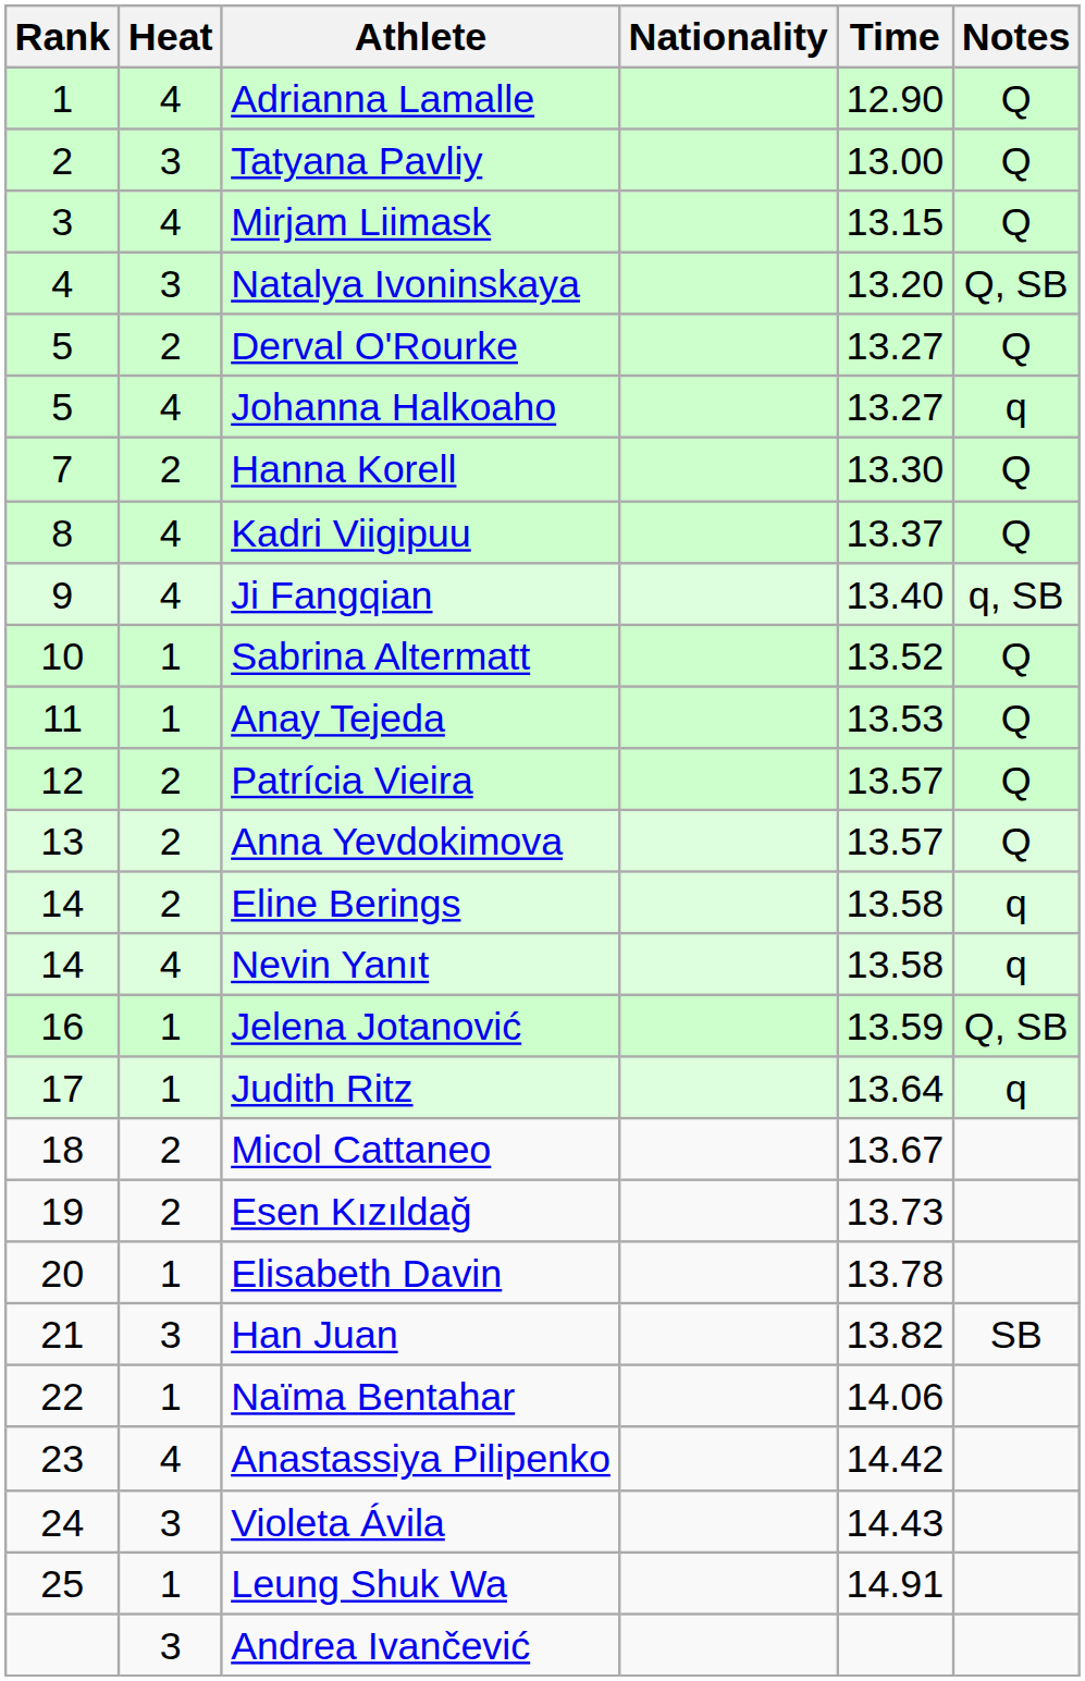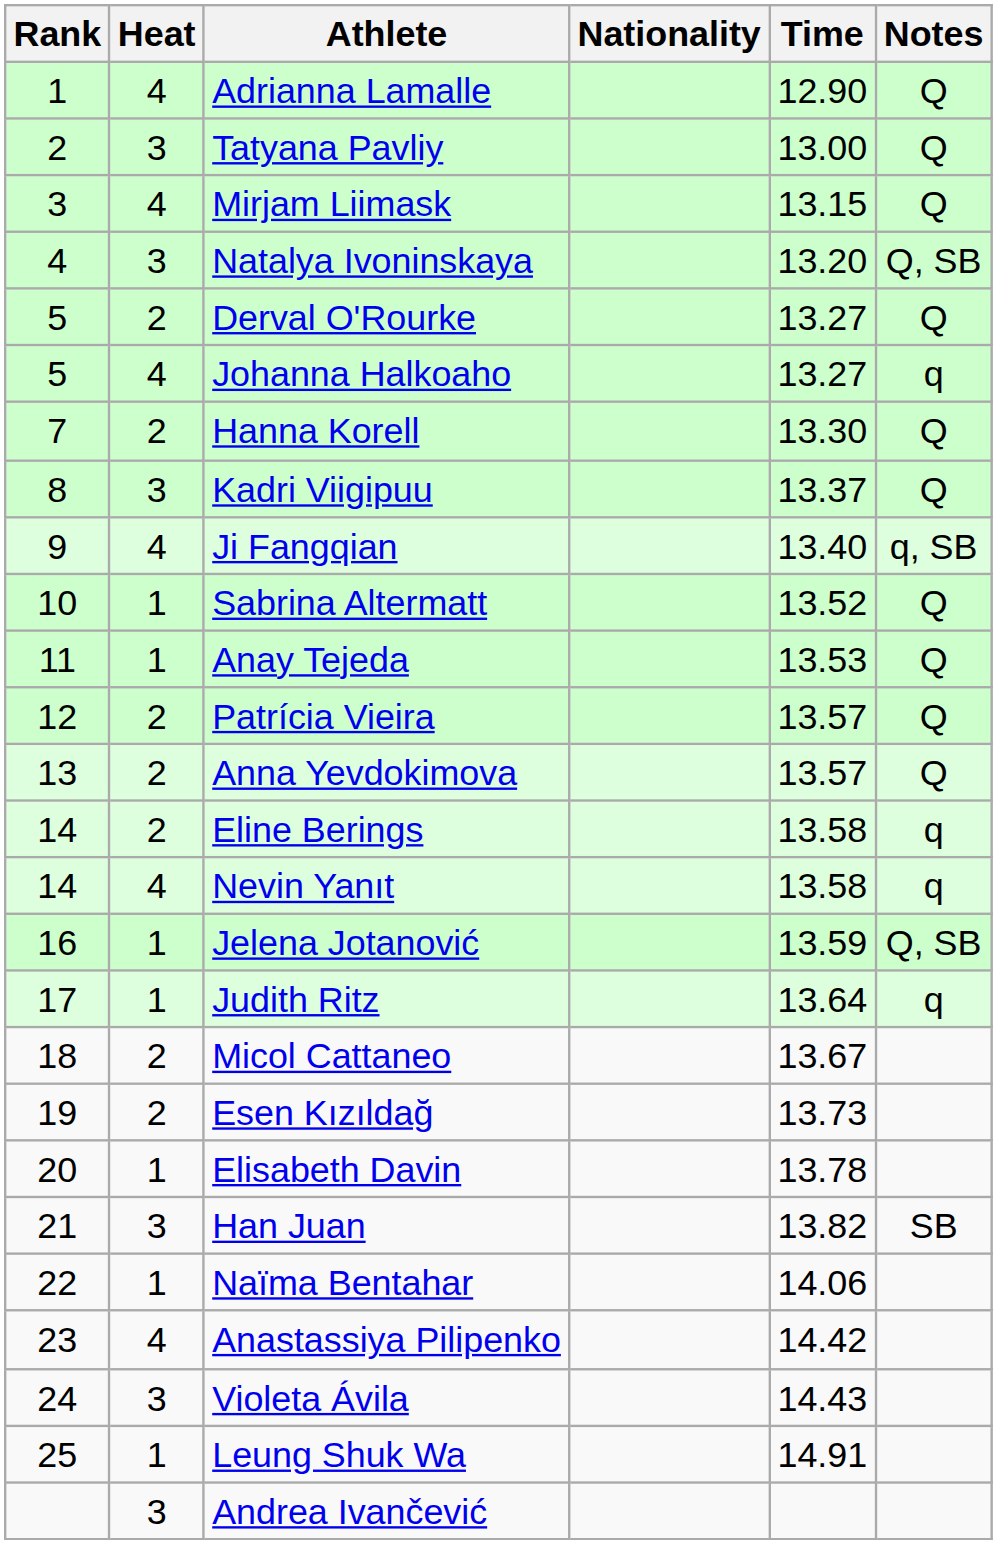 <table class="wikitable sortable" style="text-align:center;font-size:95%">
 <tr>
 <th>Rank</th>
 <th>Heat</th>
 <th>Athlete</th>
 <th>Nationality</th>
 <th>Time</th>
 <th>Notes</th>
 </tr>
 <tr bgcolor=ccffcc>
 <td>1</td>
 <td>4</td>
 <td align="left"><a href='#'>Adrianna Lamalle</a></td>
 <td align=left></td>
 <td>12.90</td>
 <td>Q</td>
 </tr>
 <tr bgcolor=ccffcc>
 <td>2</td>
 <td>3</td>
 <td align="left"><a href='#'>Tatyana Pavliy</a></td>
 <td align=left></td>
 <td>13.00</td>
 <td>Q</td>
 </tr>
 <tr bgcolor=ccffcc>
 <td>3</td>
 <td>4</td>
 <td align="left"><a href='#'>Mirjam Liimask</a></td>
 <td align=left></td>
 <td>13.15</td>
 <td>Q</td>
 </tr>
 <tr bgcolor=ccffcc>
 <td>4</td>
 <td>3</td>
 <td align="left"><a href='#'>Natalya Ivoninskaya</a></td>
 <td align=left></td>
 <td>13.20</td>
 <td>Q, SB</td>
 </tr>
 <tr bgcolor=ccffcc>
 <td>5</td>
 <td>2</td>
 <td align="left"><a href='#'>Derval O'Rourke</a></td>
 <td align=left></td>
 <td>13.27</td>
 <td>Q</td>
 </tr>
 <tr bgcolor=ccffcc>
 <td>5</td>
 <td>4</td>
 <td align="left"><a href='#'>Johanna Halkoaho</a></td>
 <td align=left></td>
 <td>13.27</td>
 <td>q</td>
 </tr>
 <tr bgcolor=ccffcc>
 <td>7</td>
 <td>2</td>
 <td align="left"><a href='#'>Hanna Korell</a></td>
 <td align=left></td>
 <td>13.30</td>
 <td>Q</td>
 </tr>
 <tr bgcolor=ccffcc>
 <td>8</td>
-<td>4</td>
+<td>3</td>
 <td align="left"><a href='#'>Kadri Viigipuu</a></td>
 <td align=left></td>
 <td>13.37</td>
 <td>Q</td>
 </tr>
 <tr bgcolor=ddffdd>
 <td>9</td>
 <td>4</td>
 <td align="left"><a href='#'>Ji Fangqian</a></td>
 <td align=left></td>
 <td>13.40</td>
 <td>q, SB</td>
 </tr>
 <tr bgcolor=ccffcc>
 <td>10</td>
 <td>1</td>
 <td align="left"><a href='#'>Sabrina Altermatt</a></td>
 <td align=left></td>
 <td>13.52</td>
 <td>Q</td>
 </tr>
 <tr bgcolor=ccffcc>
 <td>11</td>
 <td>1</td>
 <td align="left"><a href='#'>Anay Tejeda</a></td>
 <td align=left></td>
 <td>13.53</td>
 <td>Q</td>
 </tr>
 <tr bgcolor=ccffcc>
 <td>12</td>
 <td>2</td>
 <td align="left"><a href='#'>Patrícia Vieira</a></td>
 <td align=left></td>
 <td>13.57</td>
 <td>Q</td>
 </tr>
 <tr bgcolor=ddffdd>
 <td>13</td>
 <td>2</td>
 <td align="left"><a href='#'>Anna Yevdokimova</a></td>
 <td align=left></td>
 <td>13.57</td>
 <td>Q</td>
 </tr>
 <tr bgcolor=ddffdd>
 <td>14</td>
 <td>2</td>
 <td align="left"><a href='#'>Eline Berings</a></td>
 <td align=left></td>
 <td>13.58</td>
 <td>q</td>
 </tr>
 <tr bgcolor=ddffdd>
 <td>14</td>
 <td>4</td>
 <td align="left"><a href='#'>Nevin Yanıt</a></td>
 <td align=left></td>
 <td>13.58</td>
 <td>q</td>
 </tr>
 <tr bgcolor=ccffcc>
 <td>16</td>
 <td>1</td>
 <td align="left"><a href='#'>Jelena Jotanović</a></td>
 <td align=left></td>
 <td>13.59</td>
 <td>Q, SB</td>
 </tr>
 <tr bgcolor=ddffdd>
 <td>17</td>
 <td>1</td>
 <td align="left"><a href='#'>Judith Ritz</a></td>
 <td align=left></td>
 <td>13.64</td>
 <td>q</td>
 </tr>
 <tr>
 <td>18</td>
 <td>2</td>
 <td align="left"><a href='#'>Micol Cattaneo</a></td>
 <td align=left></td>
 <td>13.67</td>
 <td></td>
 </tr>
 <tr>
 <td>19</td>
 <td>2</td>
 <td align="left"><a href='#'>Esen Kızıldağ</a></td>
 <td align=left></td>
 <td>13.73</td>
 <td></td>
 </tr>
 <tr>
 <td>20</td>
 <td>1</td>
 <td align="left"><a href='#'>Elisabeth Davin</a></td>
 <td align=left></td>
 <td>13.78</td>
 <td></td>
 </tr>
 <tr>
 <td>21</td>
 <td>3</td>
 <td align="left"><a href='#'>Han Juan</a></td>
 <td align=left></td>
 <td>13.82</td>
 <td>SB</td>
 </tr>
 <tr>
 <td>22</td>
 <td>1</td>
 <td align="left"><a href='#'>Naïma Bentahar</a></td>
 <td align=left></td>
 <td>14.06</td>
 <td></td>
 </tr>
 <tr>
 <td>23</td>
 <td>4</td>
 <td align="left"><a href='#'>Anastassiya Pilipenko</a></td>
 <td align=left></td>
 <td>14.42</td>
 <td></td>
 </tr>
 <tr>
 <td>24</td>
 <td>3</td>
 <td align="left"><a href='#'>Violeta Ávila</a></td>
 <td align=left></td>
 <td>14.43</td>
 <td></td>
 </tr>
 <tr>
 <td>25</td>
 <td>1</td>
 <td align="left"><a href='#'>Leung Shuk Wa</a></td>
 <td align=left></td>
 <td>14.91</td>
 <td></td>
 </tr>
 <tr>
 <td></td>
 <td>3</td>
 <td align="left"><a href='#'>Andrea Ivančević</a></td>
 <td align=left></td>
 <td></td>
 <td></td>
 </tr>
 </table>
